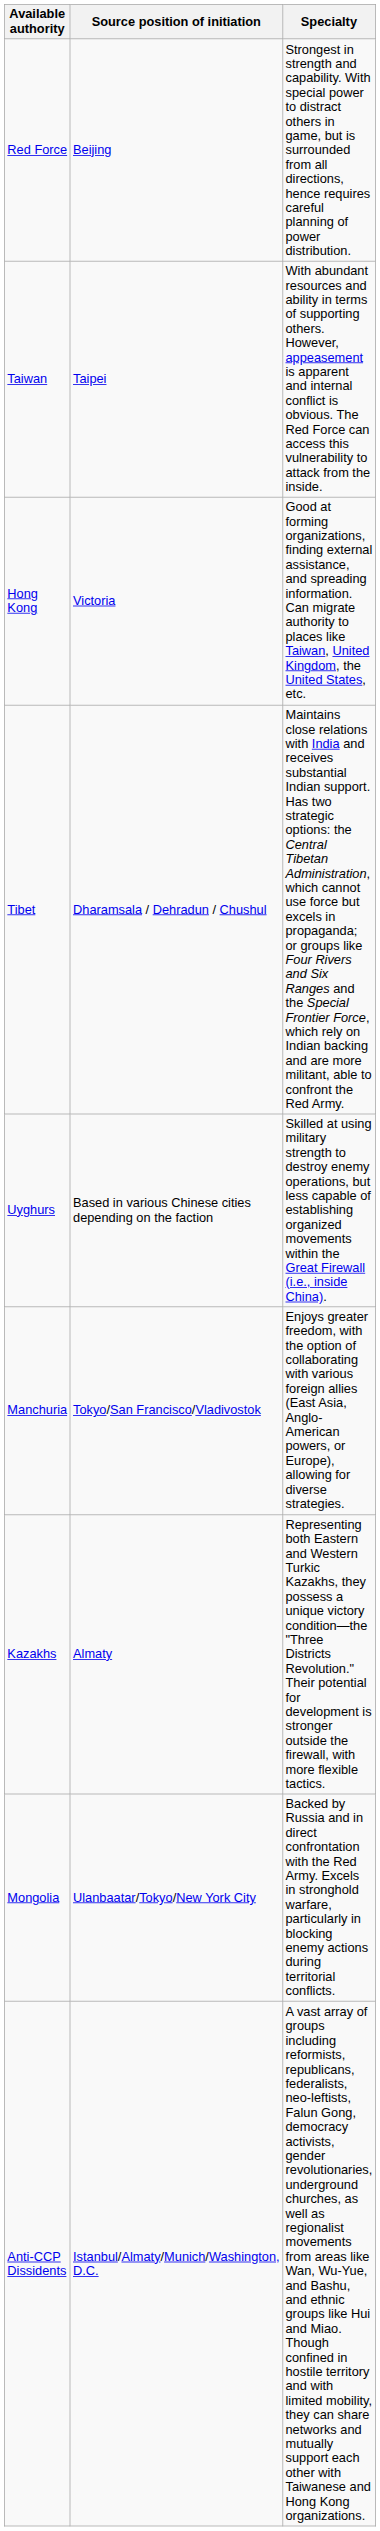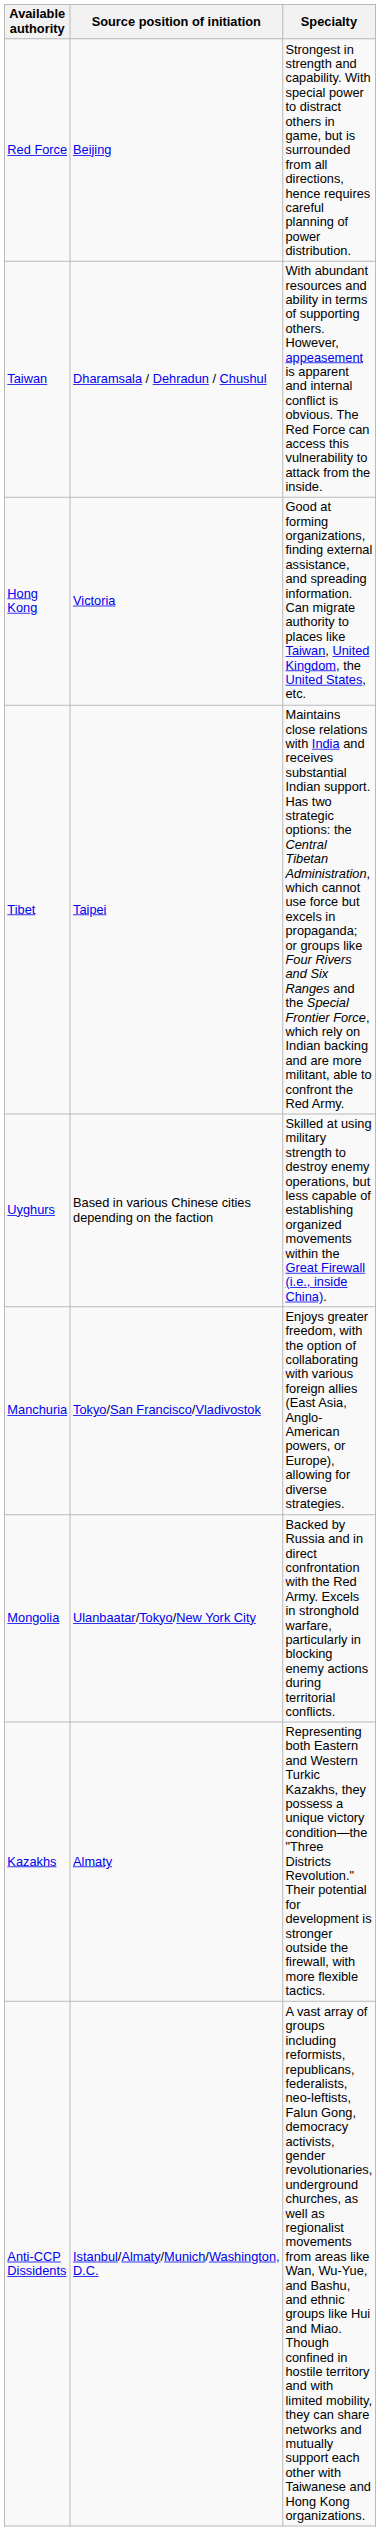 <table class="wikitable" width="60%">
 <tr>
 <th scope="col">Available authority</th>
 <th scope="col">Source position of initiation</th>
 <th scope="col">Specialty</th>
 </tr>
 <tr>
 <td><a href='#'>Red Force</a></td>
 <td><a href='#'>Beijing</a></td>
 <td>Strongest in strength and capability. With special power to distract others in game, but is surrounded from all directions, hence requires careful planning of power distribution.</td>
 </tr>
 <tr>
 <td><a href='#'>Taiwan</a></td>
-<td><a href='#'>Taipei</a></td>
+<td><a href='#'>Dharamsala</a> / <a href='#'>Dehradun</a> / <a href='#'>Chushul</a></td>
 <td>With abundant resources and ability in terms of supporting others. However, <a href='#'>appeasement</a> is apparent and internal conflict is obvious. The Red Force can access this vulnerability to attack from the inside.</td>
 </tr>
 <tr>
 <td><a href='#'>Hong Kong</a></td>
 <td><a href='#'>Victoria</a></td>
 <td>Good at forming organizations, finding external assistance, and spreading information. Can migrate authority to places like <a href='#'>Taiwan</a>, <a href='#'>United Kingdom</a>, the <a href='#'>United States</a>, etc.</td>
 </tr>
 <tr>
 <td><a href='#'>Tibet</a></td>
-<td><a href='#'>Dharamsala</a> / <a href='#'>Dehradun</a> / <a href='#'>Chushul</a></td>
+<td><a href='#'>Taipei</a></td>
 <td>Maintains close relations with <a href='#'>India</a> and receives substantial Indian support. Has two strategic options: the <em>Central Tibetan Administration</em>, which cannot use force but excels in propaganda; or groups like <em>Four Rivers and Six Ranges</em> and the <em>Special Frontier Force</em>, which rely on Indian backing and are more militant, able to confront the Red Army.</td>
 </tr>
 <tr>
 <td><a href='#'>Uyghurs</a></td>
 <td>Based in various Chinese cities depending on the faction</td>
 <td>Skilled at using military strength to destroy enemy operations, but less capable of establishing organized movements within the <a href='#'>Great Firewall (i.e., inside China)</a>.</td>
 </tr>
 <tr>
 <td><a href='#'>Manchuria</a></td>
 <td><a href='#'>Tokyo</a>/<a href='#'>San Francisco</a>/<a href='#'>Vladivostok</a></td>
 <td>Enjoys greater freedom, with the option of collaborating with various foreign allies (East Asia, Anglo-American powers, or Europe), allowing for diverse strategies.</td>
 </tr>
 <tr>
+<td><a href='#'>Mongolia</a></td>
+<td><a href='#'>Ulanbaatar</a>/<a href='#'>Tokyo</a>/<a href='#'>New York City</a></td>
+<td>Backed by Russia and in direct confrontation with the Red Army. Excels in stronghold warfare, particularly in blocking enemy actions during territorial conflicts.</td>
+</tr>
+<tr>
 <td><a href='#'>Kazakhs</a></td>
 <td><a href='#'>Almaty</a></td>
 <td>Representing both Eastern and Western Turkic Kazakhs, they possess a unique victory condition—the "Three Districts Revolution." Their potential for development is stronger outside the firewall, with more flexible tactics.</td>
-</tr>
-<tr>
-<td><a href='#'>Mongolia</a></td>
-<td><a href='#'>Ulanbaatar</a>/<a href='#'>Tokyo</a>/<a href='#'>New York City</a></td>
-<td>Backed by Russia and in direct confrontation with the Red Army. Excels in stronghold warfare, particularly in blocking enemy actions during territorial conflicts.</td>
 </tr>
 <tr>
 <td><a href='#'>Anti-CCP Dissidents</a></td>
 <td><a href='#'>Istanbul</a>/<a href='#'>Almaty</a>/<a href='#'>Munich</a>/<a href='#'>Washington, D.C.</a></td>
 <td>A vast array of groups including reformists, republicans, federalists, neo-leftists, Falun Gong, democracy activists, gender revolutionaries, underground churches, as well as regionalist movements from areas like Wan, Wu-Yue, and Bashu, and ethnic groups like Hui and Miao. Though confined in hostile territory and with limited mobility, they can share networks and mutually support each other with Taiwanese and Hong Kong organizations.</td>
 </tr>
 </table>
